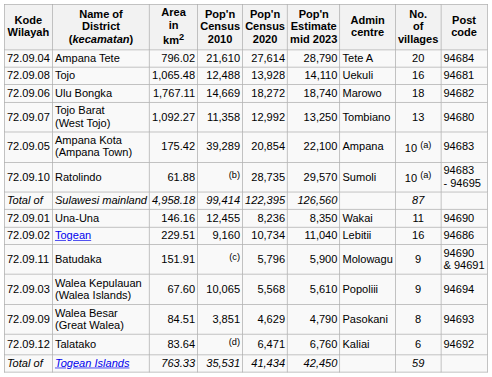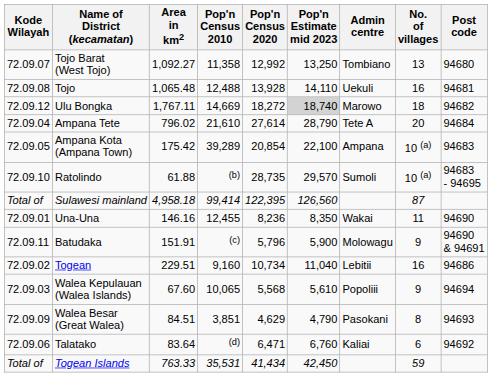 <table class="sortable wikitable">
 <tr>
 <th>Kode <br>Wilayah</th>
 <th>Name of<br>District<br>(<em>kecamatan</em>)</th>
 <th>Area<br>in <br> km<sup>2</sup></th>
 <th>Pop'n<br>Census<br>2010</th>
 <th>Pop'n<br>Census<br>2020</th>
 <th>Pop'n<br>Estimate<br>mid 2023</th>
 <th>Admin<br>centre</th>
 <th>No.<br>of<br>villages</th>
 <th>Post<br>code</th>
 </tr>
 <tr>
-<td>72.09.04</td>
-<td>Ampana Tete</td>
-<td align="right">796.02</td>
-<td align="right">21,610</td>
-<td align="right">27,614</td>
-<td align="right">28,790</td>
-<td>Tete A</td>
-<td align="center">20</td>
-<td>94684</td>
+<td>72.09.07</td>
+<td>Tojo Barat <br>(West Tojo)</td>
+<td align="right">1,092.27</td>
+<td align="right">11,358</td>
+<td align="right">12,992</td>
+<td align="right">13,250</td>
+<td>Tombiano</td>
+<td align="center">13</td>
+<td>94680</td>
 </tr>
 <tr>
 <td>72.09.08</td>
 <td>Tojo</td>
 <td align="right">1,065.48</td>
 <td align="right">12,488</td>
 <td align="right">13,928</td>
 <td align="right">14,110</td>
 <td>Uekuli</td>
 <td align="center">16</td>
 <td>94681</td>
 </tr>
 <tr>
-<td>72.09.06</td>
+<td>72.09.12</td>
 <td>Ulu Bongka</td>
 <td align="right">1,767.11</td>
 <td align="right">14,669</td>
 <td align="right">18,272</td>
-<td align="right">18,740</td>
+<td align="right" style="background: lightgrey;">18,740</td>
 <td>Marowo</td>
 <td align="center">18</td>
 <td>94682</td>
 </tr>
 <tr>
-<td>72.09.07</td>
-<td>Tojo Barat <br>(West Tojo)</td>
-<td align="right">1,092.27</td>
-<td align="right">11,358</td>
-<td align="right">12,992</td>
-<td align="right">13,250</td>
-<td>Tombiano</td>
-<td align="center">13</td>
-<td>94680</td>
+<td>72.09.04</td>
+<td>Ampana Tete</td>
+<td align="right">796.02</td>
+<td align="right">21,610</td>
+<td align="right">27,614</td>
+<td align="right">28,790</td>
+<td>Tete A</td>
+<td align="center">20</td>
+<td>94684</td>
 </tr>
 <tr>
 <td>72.09.05</td>
 <td>Ampana Kota <br>(Ampana Town)</td>
 <td align="right">175.42</td>
 <td align="right">39,289</td>
 <td align="right">20,854</td>
 <td align="right">22,100</td>
 <td>Ampana</td>
 <td align="center">10 <sup>(a)</sup></td>
 <td>94683</td>
 </tr>
 <tr>
 <td>72.09.10</td>
 <td>Ratolindo</td>
 <td align="right">61.88</td>
 <td align="right"><sup>(b)</sup></td>
 <td align="right">28,735</td>
 <td align="right">29,570</td>
 <td>Sumoli</td>
 <td align="center">10 <sup>(a)</sup></td>
 <td>94683<br>- 94695</td>
 </tr>
 <tr>
 <td><em>Total of</em></td>
 <td><em>Sulawesi mainland</em></td>
 <td align="right"><em>4,958.18</em></td>
 <td align="right"><em>99,414</em></td>
 <td align="right"><em>122,395</em></td>
 <td align="right"><em>126,560</em></td>
 <td></td>
 <td align="center"><em>87</em></td>
 <td></td>
 </tr>
 <tr>
 <td>72.09.01</td>
 <td>Una-Una</td>
 <td align="right">146.16</td>
 <td align="right">12,455</td>
 <td align="right">8,236</td>
 <td align="right">8,350</td>
 <td>Wakai</td>
 <td align="center">11</td>
 <td>94690</td>
 </tr>
 <tr>
+<td>72.09.11</td>
+<td>Batudaka</td>
+<td align="right">151.91</td>
+<td align="right"><sup>(c)</sup></td>
+<td align="right">5,796</td>
+<td align="right">5,900</td>
+<td>Molowagu</td>
+<td align="center">9</td>
+<td>94690<br>& 94691</td>
+</tr>
+<tr>
 <td>72.09.02</td>
 <td><a href='#'>Togean</a></td>
 <td align="right">229.51</td>
 <td align="right">9,160</td>
 <td align="right">10,734</td>
 <td align="right">11,040</td>
 <td>Lebitii</td>
 <td align="center">16</td>
 <td>94686</td>
-</tr>
-<tr>
-<td>72.09.11</td>
-<td>Batudaka</td>
-<td align="right">151.91</td>
-<td align="right"><sup>(c)</sup></td>
-<td align="right">5,796</td>
-<td align="right">5,900</td>
-<td>Molowagu</td>
-<td align="center">9</td>
-<td>94690<br>& 94691</td>
 </tr>
 <tr>
 <td>72.09.03</td>
 <td>Walea Kepulauan <br>(Walea Islands)</td>
 <td align="right">67.60</td>
 <td align="right">10,065</td>
 <td align="right">5,568</td>
 <td align="right">5,610</td>
 <td>Popoliii</td>
 <td align="center">9</td>
 <td>94694</td>
 </tr>
 <tr>
 <td>72.09.09</td>
 <td>Walea Besar <br>(Great Walea)</td>
 <td align="right">84.51</td>
 <td align="right">3,851</td>
 <td align="right">4,629</td>
 <td align="right">4,790</td>
 <td>Pasokani</td>
 <td align="center">8</td>
 <td>94693</td>
 </tr>
 <tr>
-<td>72.09.12</td>
+<td>72.09.06</td>
 <td>Talatako</td>
 <td align="right">83.64</td>
 <td align="right"><sup>(d)</sup></td>
 <td align="right">6,471</td>
 <td align="right">6,760</td>
 <td>Kaliai</td>
 <td align="center">6</td>
 <td>94692</td>
 </tr>
 <tr>
 <td><em>Total of</em></td>
 <td><em><a href='#'>Togean Islands</a></em></td>
 <td align="right"><em>763.33</em></td>
 <td align="right"><em>35,531</em></td>
 <td align="right"><em>41,434</em></td>
 <td align="right"><em>42,450</em></td>
 <td></td>
 <td align="center"><em>59</em></td>
 <td></td>
 </tr>
 </table>
